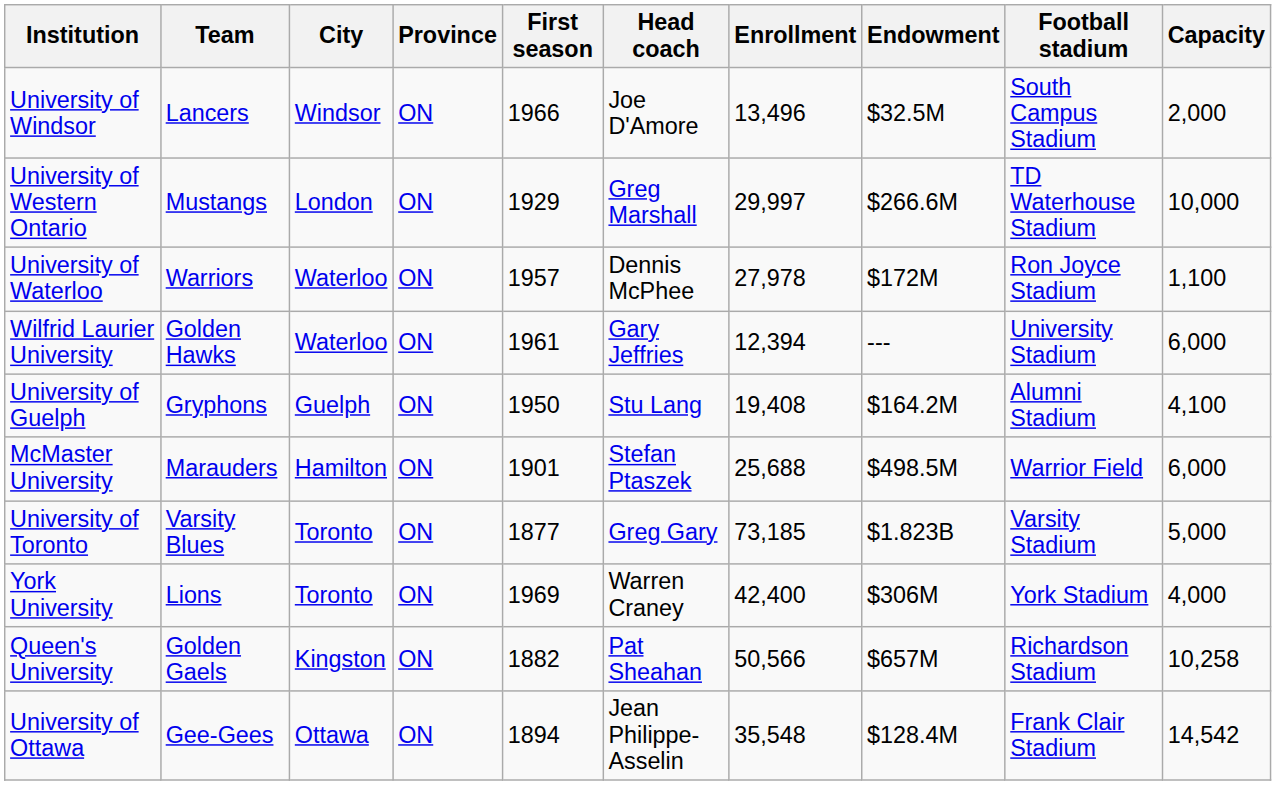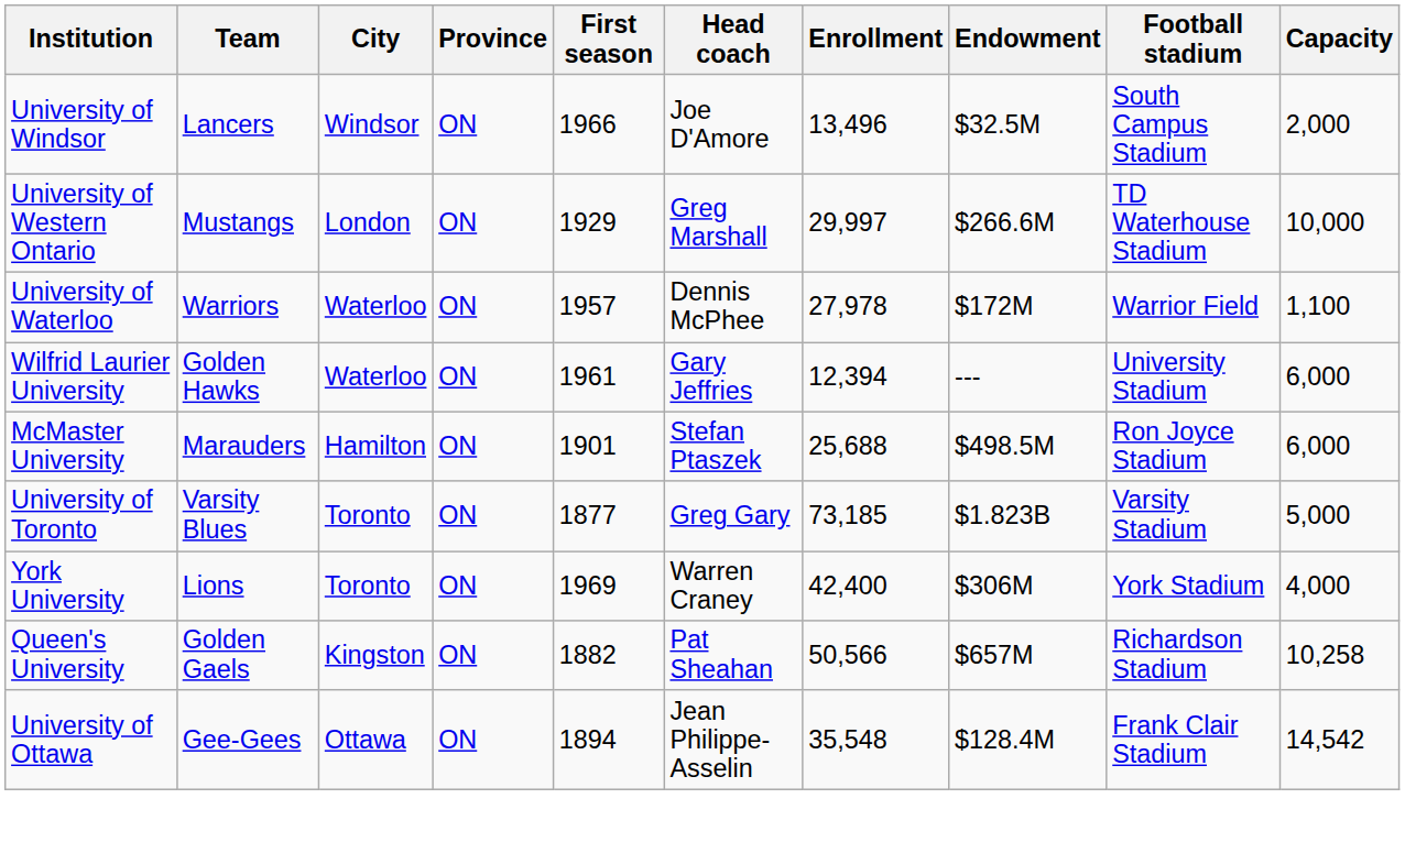 <table class="wikitable">
 <tr>
 <th>Institution</th>
 <th>Team</th>
 <th>City</th>
 <th>Province</th>
 <th>First season</th>
 <th>Head coach</th>
 <th>Enrollment</th>
 <th>Endowment</th>
 <th>Football stadium</th>
 <th>Capacity</th>
 </tr>
 <tr>
 <td><a href='#'>University of Windsor</a></td>
 <td><a href='#'>Lancers</a></td>
 <td><a href='#'>Windsor</a></td>
 <td><a href='#'>ON</a></td>
 <td>1966</td>
 <td>Joe D'Amore</td>
 <td>13,496</td>
 <td>$32.5M</td>
 <td><a href='#'>South Campus Stadium</a></td>
 <td>2,000</td>
 </tr>
 <tr>
 <td><a href='#'>University of Western Ontario</a></td>
 <td><a href='#'>Mustangs</a></td>
 <td><a href='#'>London</a></td>
 <td><a href='#'>ON</a></td>
 <td>1929</td>
 <td><a href='#'>Greg Marshall</a></td>
 <td>29,997</td>
 <td>$266.6M</td>
 <td><a href='#'>TD Waterhouse Stadium</a></td>
 <td>10,000</td>
 </tr>
 <tr>
 <td><a href='#'>University of Waterloo</a></td>
 <td><a href='#'>Warriors</a></td>
 <td><a href='#'>Waterloo</a></td>
 <td><a href='#'>ON</a></td>
 <td>1957</td>
 <td>Dennis McPhee</td>
 <td>27,978</td>
 <td>$172M</td>
-<td><a href='#'>Ron Joyce Stadium</a></td>
+<td><a href='#'>Warrior Field</a></td>
 <td>1,100</td>
 </tr>
 <tr>
 <td><a href='#'>Wilfrid Laurier University</a></td>
 <td><a href='#'>Golden Hawks</a></td>
 <td><a href='#'>Waterloo</a></td>
 <td><a href='#'>ON</a></td>
 <td>1961</td>
 <td><a href='#'>Gary Jeffries</a></td>
 <td>12,394</td>
 <td>---</td>
 <td><a href='#'>University Stadium</a></td>
 <td>6,000</td>
 </tr>
 <tr>
-<td><a href='#'>University of Guelph</a></td>
-<td><a href='#'>Gryphons</a></td>
-<td><a href='#'>Guelph</a></td>
-<td><a href='#'>ON</a></td>
-<td>1950</td>
-<td><a href='#'>Stu Lang</a></td>
-<td>19,408</td>
-<td>$164.2M</td>
-<td><a href='#'>Alumni Stadium</a></td>
-<td>4,100</td>
-</tr>
-<tr>
 <td><a href='#'>McMaster University</a></td>
 <td><a href='#'>Marauders</a></td>
 <td><a href='#'>Hamilton</a></td>
 <td><a href='#'>ON</a></td>
 <td>1901</td>
 <td><a href='#'>Stefan Ptaszek</a></td>
 <td>25,688</td>
 <td>$498.5M</td>
-<td><a href='#'>Warrior Field</a></td>
+<td><a href='#'>Ron Joyce Stadium</a></td>
 <td>6,000</td>
 </tr>
 <tr>
 <td><a href='#'>University of Toronto</a></td>
 <td><a href='#'>Varsity Blues</a></td>
 <td><a href='#'>Toronto</a></td>
 <td><a href='#'>ON</a></td>
 <td>1877</td>
 <td><a href='#'>Greg Gary</a></td>
 <td>73,185</td>
 <td>$1.823B</td>
 <td><a href='#'>Varsity Stadium</a></td>
 <td>5,000</td>
 </tr>
 <tr>
 <td><a href='#'>York University</a></td>
 <td><a href='#'>Lions</a></td>
 <td><a href='#'>Toronto</a></td>
 <td><a href='#'>ON</a></td>
 <td>1969</td>
 <td>Warren Craney</td>
 <td>42,400</td>
 <td>$306M</td>
 <td><a href='#'>York Stadium</a></td>
 <td>4,000</td>
 </tr>
 <tr>
 <td><a href='#'>Queen's University</a></td>
 <td><a href='#'>Golden Gaels</a></td>
 <td><a href='#'>Kingston</a></td>
 <td><a href='#'>ON</a></td>
 <td>1882</td>
 <td><a href='#'>Pat Sheahan</a></td>
 <td>50,566</td>
 <td>$657M</td>
 <td><a href='#'>Richardson Stadium</a></td>
 <td>10,258</td>
 </tr>
 <tr>
 <td><a href='#'>University of Ottawa</a></td>
 <td><a href='#'>Gee-Gees</a></td>
 <td><a href='#'>Ottawa</a></td>
 <td><a href='#'>ON</a></td>
 <td>1894</td>
 <td>Jean Philippe-Asselin</td>
 <td>35,548</td>
 <td>$128.4M</td>
 <td><a href='#'>Frank Clair Stadium</a></td>
 <td>14,542 </td>
 </tr>
 </table>
